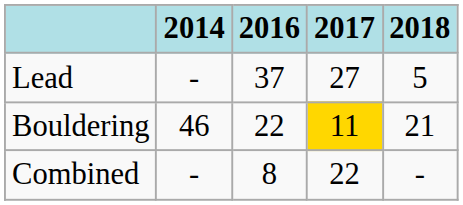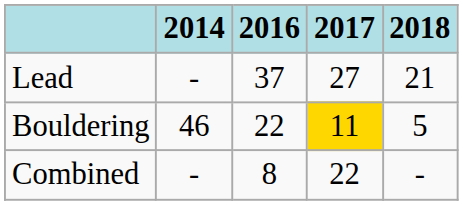 <table class="wikitable" style="text-align: center">
 <tr>
 <th style="background: #b0e0e6"></th>
 <th style="background: #b0e0e6">2014</th>
 <th style="background: #b0e0e6">2016</th>
 <th style="background: #b0e0e6">2017</th>
 <th style="background: #b0e0e6">2018</th>
 </tr>
 <tr>
 <td align="left">Lead</td>
 <td>-</td>
 <td>37</td>
 <td>27</td>
-<td>5</td>
+<td>21</td>
 </tr>
 <tr>
 <td align="left">Bouldering</td>
 <td>46</td>
 <td>22</td>
 <td style="background: gold;">11</td>
-<td>21</td>
+<td>5</td>
 </tr>
 <tr>
 <td align="left">Combined</td>
 <td>-</td>
 <td>8</td>
 <td>22</td>
 <td>-</td>
 </tr>
 </table>
